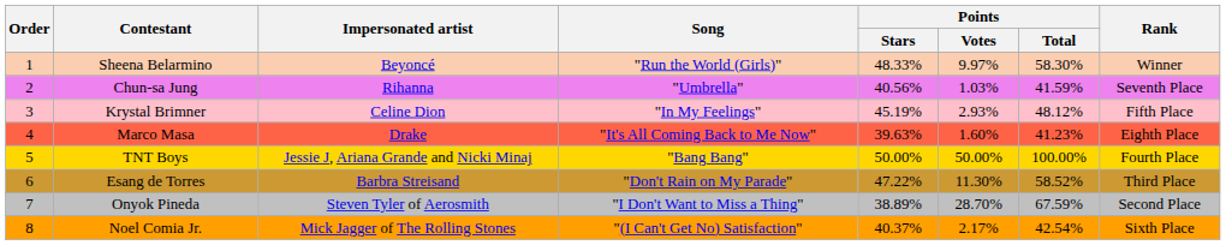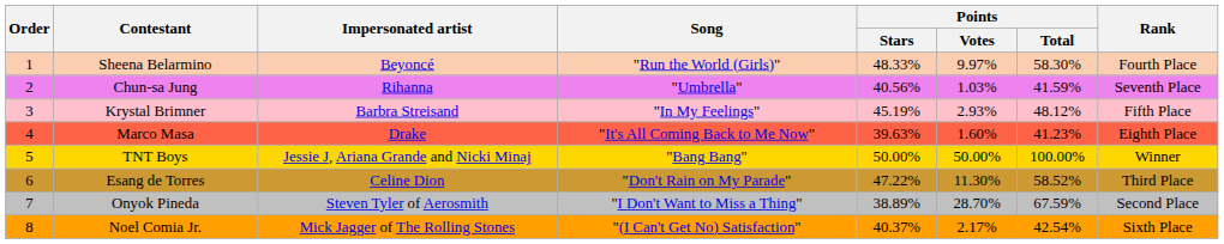 <table class="wikitable" style="text-align:center; line-height:17px; width:100%;">
 <tr>
 <th rowspan="2" style="width:03%;">Order</th>
 <th rowspan="2" style="width:17%;">Contestant</th>
 <th rowspan="2" style="width:25%;">Impersonated artist</th>
 <th rowspan="2" style="width:25%;">Song</th>
 <th colspan="3" style="width:20%;">Points</th>
 <th rowspan="2" style="width:10%;">Rank</th>
 </tr>
 <tr>
 <th style="width:06.66%;">Stars</th>
 <th style="width:06.66%;">Votes</th>
 <th style="width:06.66%;">Total</th>
 </tr>
 <tr bgcolor=#FBCEB1>
 <td>1</td>
 <td>Sheena Belarmino</td>
 <td><a href='#'>Beyoncé</a></td>
 <td>"<a href='#'>Run the World (Girls)</a>"</td>
 <td>48.33%</td>
 <td>9.97%</td>
 <td>58.30%</td>
-<td>Winner</td>
+<td>Fourth Place</td>
 </tr>
 <tr bgcolor=violet>
 <td>2</td>
 <td>Chun-sa Jung</td>
 <td><a href='#'>Rihanna</a></td>
 <td>"<a href='#'>Umbrella</a>"</td>
 <td>40.56%</td>
 <td>1.03%</td>
 <td>41.59%</td>
 <td>Seventh Place</td>
 </tr>
 <tr bgcolor=pink>
 <td>3</td>
 <td>Krystal Brimner</td>
-<td><a href='#'>Celine Dion</a></td>
+<td><a href='#'>Barbra Streisand</a></td>
 <td>"<a href='#'>In My Feelings</a>"</td>
 <td>45.19%</td>
 <td>2.93%</td>
 <td>48.12%</td>
 <td>Fifth Place</td>
 </tr>
 <tr bgcolor=tomato>
 <td>4</td>
 <td>Marco Masa</td>
 <td><a href='#'>Drake</a></td>
 <td>"<a href='#'>It's All Coming Back to Me Now</a>"</td>
 <td>39.63%</td>
 <td>1.60%</td>
 <td>41.23%</td>
 <td>Eighth Place</td>
 </tr>
 <tr bgcolor=gold>
 <td>5</td>
 <td>TNT Boys</td>
 <td><a href='#'>Jessie J</a>, <a href='#'>Ariana Grande</a> and <a href='#'>Nicki Minaj</a></td>
 <td>"<a href='#'>Bang Bang</a>"</td>
 <td>50.00%</td>
 <td>50.00%</td>
 <td>100.00%</td>
-<td>Fourth Place</td>
+<td>Winner</td>
 </tr>
 <tr bgcolor=#cc9933>
 <td>6</td>
 <td>Esang de Torres</td>
-<td><a href='#'>Barbra Streisand</a></td>
+<td><a href='#'>Celine Dion</a></td>
 <td>"<a href='#'>Don't Rain on My Parade</a>"</td>
 <td>47.22%</td>
 <td>11.30%</td>
 <td>58.52%</td>
 <td>Third Place</td>
 </tr>
 <tr bgcolor=silver>
 <td>7</td>
 <td>Onyok Pineda</td>
 <td><a href='#'>Steven Tyler</a> of <a href='#'>Aerosmith</a></td>
 <td>"<a href='#'>I Don't Want to Miss a Thing</a>"</td>
 <td>38.89%</td>
 <td>28.70%</td>
 <td>67.59%</td>
 <td>Second Place</td>
 </tr>
 <tr bgcolor=#ff9f00>
 <td>8</td>
 <td>Noel Comia Jr.</td>
 <td><a href='#'>Mick Jagger</a> of <a href='#'>The Rolling Stones</a></td>
 <td>"<a href='#'>(I Can't Get No) Satisfaction</a>"</td>
 <td>40.37%</td>
 <td>2.17%</td>
 <td>42.54%</td>
 <td>Sixth Place</td>
 </tr>
 </table>
